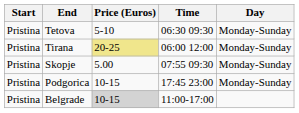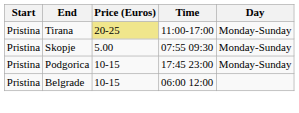 <table class="wikitable">
 <tr>
 <th>Start</th>
 <th>End</th>
 <th>Price (Euros)</th>
 <th>Time</th>
 <th>Day</th>
 </tr>
 <tr>
 <td>Pristina</td>
-<td>Tetova</td>
-<td>5-10</td>
-<td>06:30 09:30</td>
-<td>Monday-Sunday</td>
-</tr>
-<tr>
-<td>Pristina</td>
 <td>Tirana</td>
 <td style="background: khaki;">20-25</td>
-<td>06:00 12:00</td>
+<td>11:00-17:00</td>
 <td>Monday-Sunday</td>
 </tr>
 <tr>
 <td>Pristina</td>
 <td>Skopje</td>
 <td>5.00</td>
 <td>07:55 09:30</td>
 <td>Monday-Sunday</td>
 </tr>
 <tr>
 <td>Pristina</td>
 <td>Podgorica</td>
 <td>10-15</td>
 <td>17:45 23:00</td>
 <td>Monday-Sunday</td>
 </tr>
 <tr>
 <td>Pristina</td>
 <td>Belgrade</td>
-<td style="background: lightgrey;">10-15</td>
-<td>11:00-17:00</td>
+<td>10-15</td>
+<td>06:00 12:00</td>
 </tr>
 </table>
